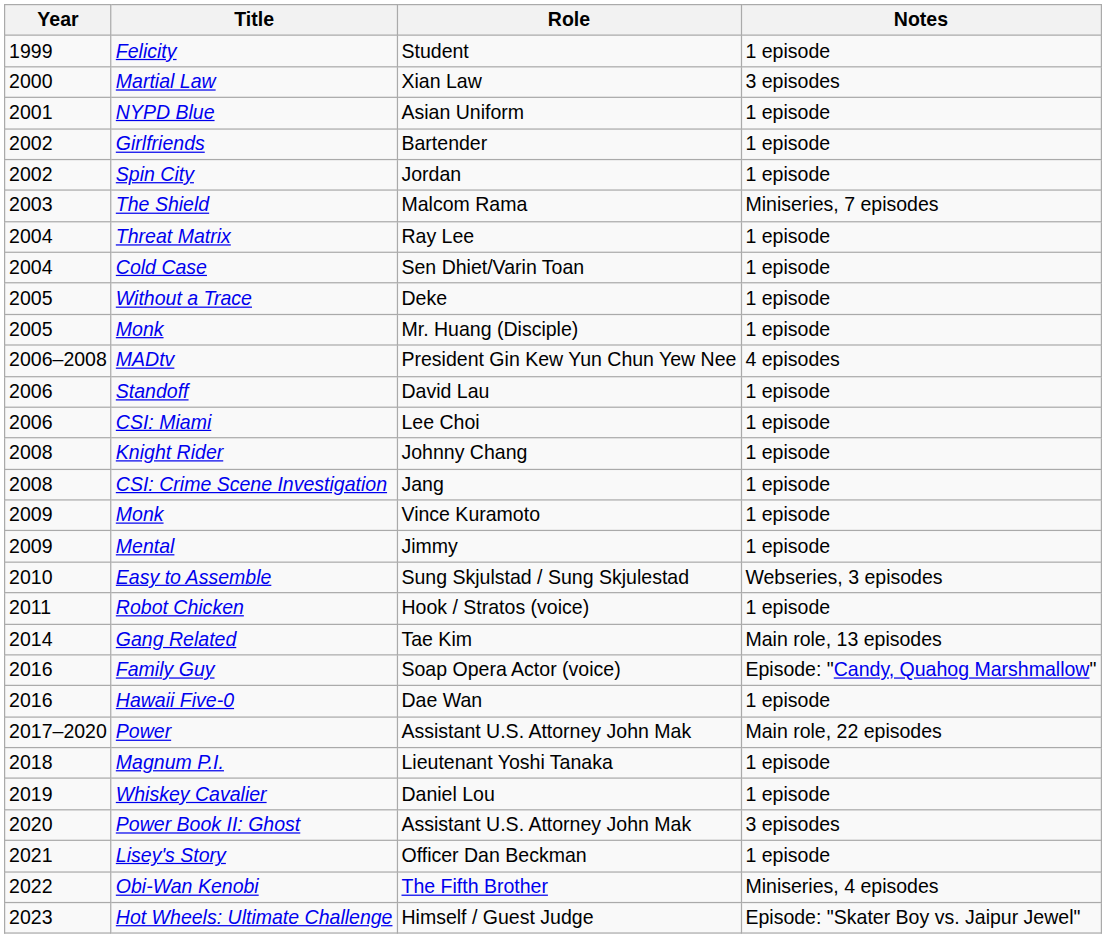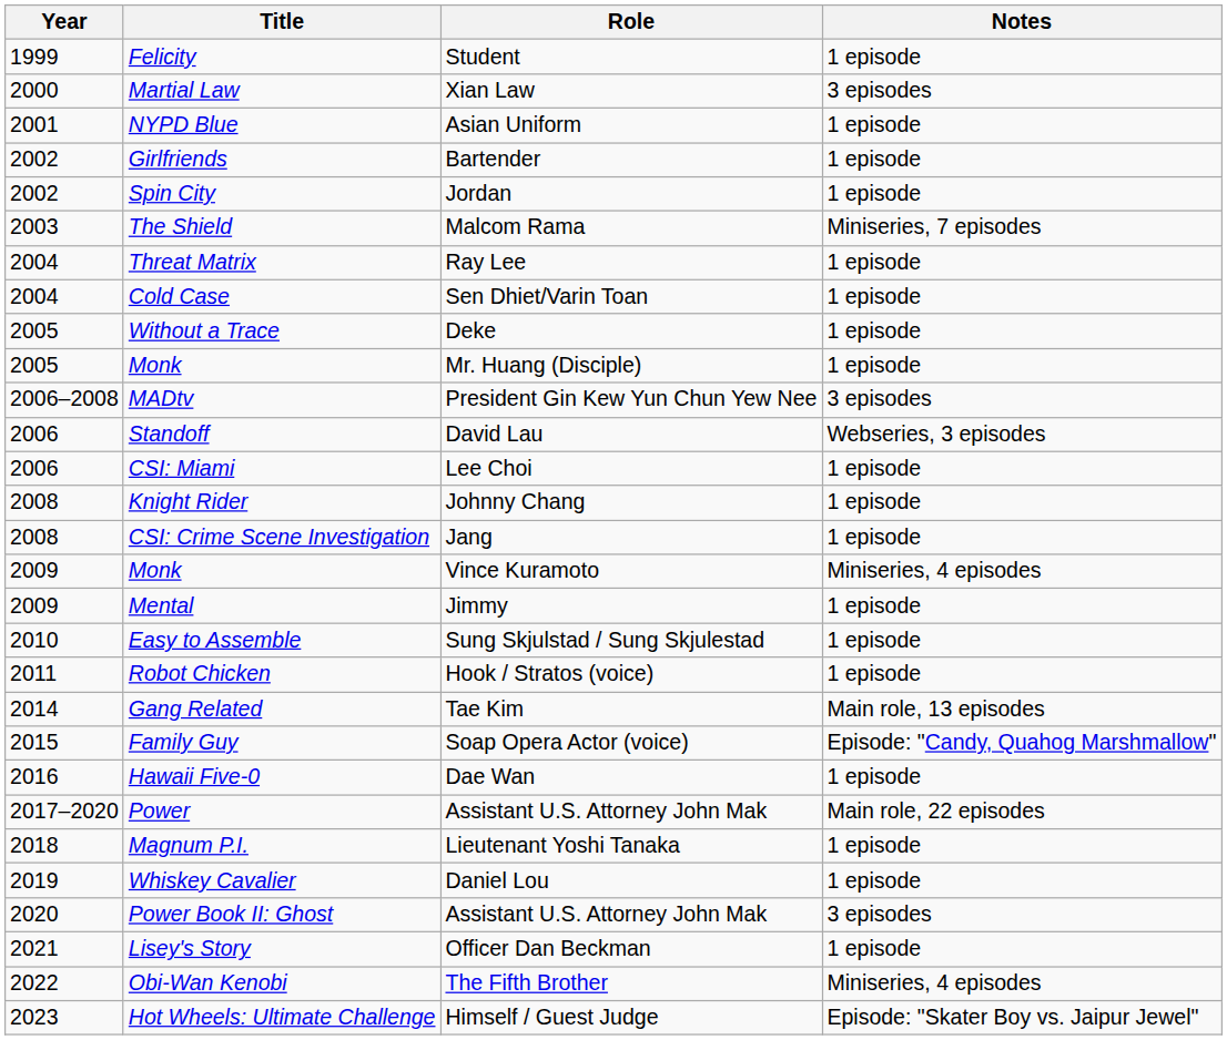 <table class="wikitable sortable">
 <tr>
 <th>Year</th>
 <th>Title</th>
 <th>Role</th>
 <th class="unsortable">Notes</th>
 </tr>
 <tr>
 <td>1999</td>
 <td><em><a href='#'>Felicity</a></em></td>
 <td>Student</td>
 <td>1 episode</td>
 </tr>
 <tr>
 <td>2000</td>
 <td><em><a href='#'>Martial Law</a></em></td>
 <td>Xian Law</td>
 <td>3 episodes</td>
 </tr>
 <tr>
 <td>2001</td>
 <td><em><a href='#'>NYPD Blue</a></em></td>
 <td>Asian Uniform</td>
 <td>1 episode</td>
 </tr>
 <tr>
 <td>2002</td>
 <td><em><a href='#'>Girlfriends</a></em></td>
 <td>Bartender</td>
 <td>1 episode</td>
 </tr>
 <tr>
 <td>2002</td>
 <td><em><a href='#'>Spin City</a></em></td>
 <td>Jordan</td>
 <td>1 episode</td>
 </tr>
 <tr>
 <td>2003</td>
 <td><em><a href='#'>The Shield</a></em></td>
 <td>Malcom Rama</td>
 <td>Miniseries, 7 episodes</td>
 </tr>
 <tr>
 <td>2004</td>
 <td><em><a href='#'>Threat Matrix</a></em></td>
 <td>Ray Lee</td>
 <td>1 episode</td>
 </tr>
 <tr>
 <td>2004</td>
 <td><em><a href='#'>Cold Case</a></em></td>
 <td>Sen Dhiet/Varin Toan</td>
 <td>1 episode</td>
 </tr>
 <tr>
 <td>2005</td>
 <td><em><a href='#'>Without a Trace</a></em></td>
 <td>Deke</td>
 <td>1 episode</td>
 </tr>
 <tr>
 <td>2005</td>
 <td><em><a href='#'>Monk</a></em></td>
 <td>Mr. Huang (Disciple)</td>
 <td>1 episode</td>
 </tr>
 <tr>
 <td>2006–2008</td>
 <td><em><a href='#'>MADtv</a></em></td>
 <td>President Gin Kew Yun Chun Yew Nee</td>
-<td>4 episodes</td>
+<td>3 episodes</td>
 </tr>
 <tr>
 <td>2006</td>
 <td><em><a href='#'>Standoff</a></em></td>
 <td>David Lau</td>
-<td>1 episode</td>
+<td>Webseries, 3 episodes</td>
 </tr>
 <tr>
 <td>2006</td>
 <td><em><a href='#'>CSI: Miami</a></em></td>
 <td>Lee Choi</td>
 <td>1 episode</td>
 </tr>
 <tr>
 <td>2008</td>
 <td><em><a href='#'>Knight Rider</a></em></td>
 <td>Johnny Chang</td>
 <td>1 episode</td>
 </tr>
 <tr>
 <td>2008</td>
 <td><em><a href='#'>CSI: Crime Scene Investigation</a></em></td>
 <td>Jang</td>
 <td>1 episode</td>
 </tr>
 <tr>
 <td>2009</td>
 <td><em><a href='#'>Monk</a></em></td>
 <td>Vince Kuramoto</td>
-<td>1 episode</td>
+<td>Miniseries, 4 episodes</td>
 </tr>
 <tr>
 <td>2009</td>
 <td><em><a href='#'>Mental</a></em></td>
 <td>Jimmy</td>
 <td>1 episode</td>
 </tr>
 <tr>
 <td>2010</td>
 <td><em><a href='#'>Easy to Assemble</a></em></td>
 <td>Sung Skjulstad / Sung Skjulestad</td>
-<td>Webseries, 3 episodes</td>
+<td>1 episode</td>
 </tr>
 <tr>
 <td>2011</td>
 <td><em><a href='#'>Robot Chicken</a></em></td>
 <td>Hook / Stratos (voice)</td>
 <td>1 episode</td>
 </tr>
 <tr>
 <td>2014</td>
 <td><em><a href='#'>Gang Related</a></em></td>
 <td>Tae Kim</td>
 <td>Main role, 13 episodes</td>
 </tr>
 <tr>
-<td>2016</td>
+<td>2015</td>
 <td><em><a href='#'>Family Guy</a></em></td>
 <td>Soap Opera Actor (voice)</td>
 <td>Episode: "<a href='#'>Candy, Quahog Marshmallow</a>"</td>
 </tr>
 <tr>
 <td>2016</td>
 <td><em><a href='#'>Hawaii Five-0</a></em></td>
 <td>Dae Wan</td>
 <td>1 episode</td>
 </tr>
 <tr>
 <td>2017–2020</td>
 <td><em><a href='#'>Power</a></em></td>
 <td>Assistant U.S. Attorney John Mak</td>
 <td>Main role, 22 episodes</td>
 </tr>
 <tr>
 <td>2018</td>
 <td><em><a href='#'>Magnum P.I.</a></em></td>
 <td>Lieutenant Yoshi Tanaka</td>
 <td>1 episode</td>
 </tr>
 <tr>
 <td>2019</td>
 <td><em><a href='#'>Whiskey Cavalier</a></em></td>
 <td>Daniel Lou</td>
 <td>1 episode</td>
 </tr>
 <tr>
 <td>2020</td>
 <td><em><a href='#'>Power Book II: Ghost</a></em></td>
 <td>Assistant U.S. Attorney John Mak</td>
 <td>3 episodes</td>
 </tr>
 <tr>
 <td>2021</td>
 <td><em><a href='#'>Lisey's Story</a></em></td>
 <td>Officer Dan Beckman</td>
 <td>1 episode</td>
 </tr>
 <tr>
 <td>2022</td>
 <td><em><a href='#'>Obi-Wan Kenobi</a></em></td>
 <td><a href='#'>The Fifth Brother</a></td>
 <td>Miniseries, 4 episodes</td>
 </tr>
 <tr>
 <td>2023</td>
 <td><em><a href='#'>Hot Wheels: Ultimate Challenge</a></em></td>
 <td>Himself / Guest Judge</td>
 <td>Episode: "Skater Boy vs. Jaipur Jewel"</td>
 </tr>
 </table>
